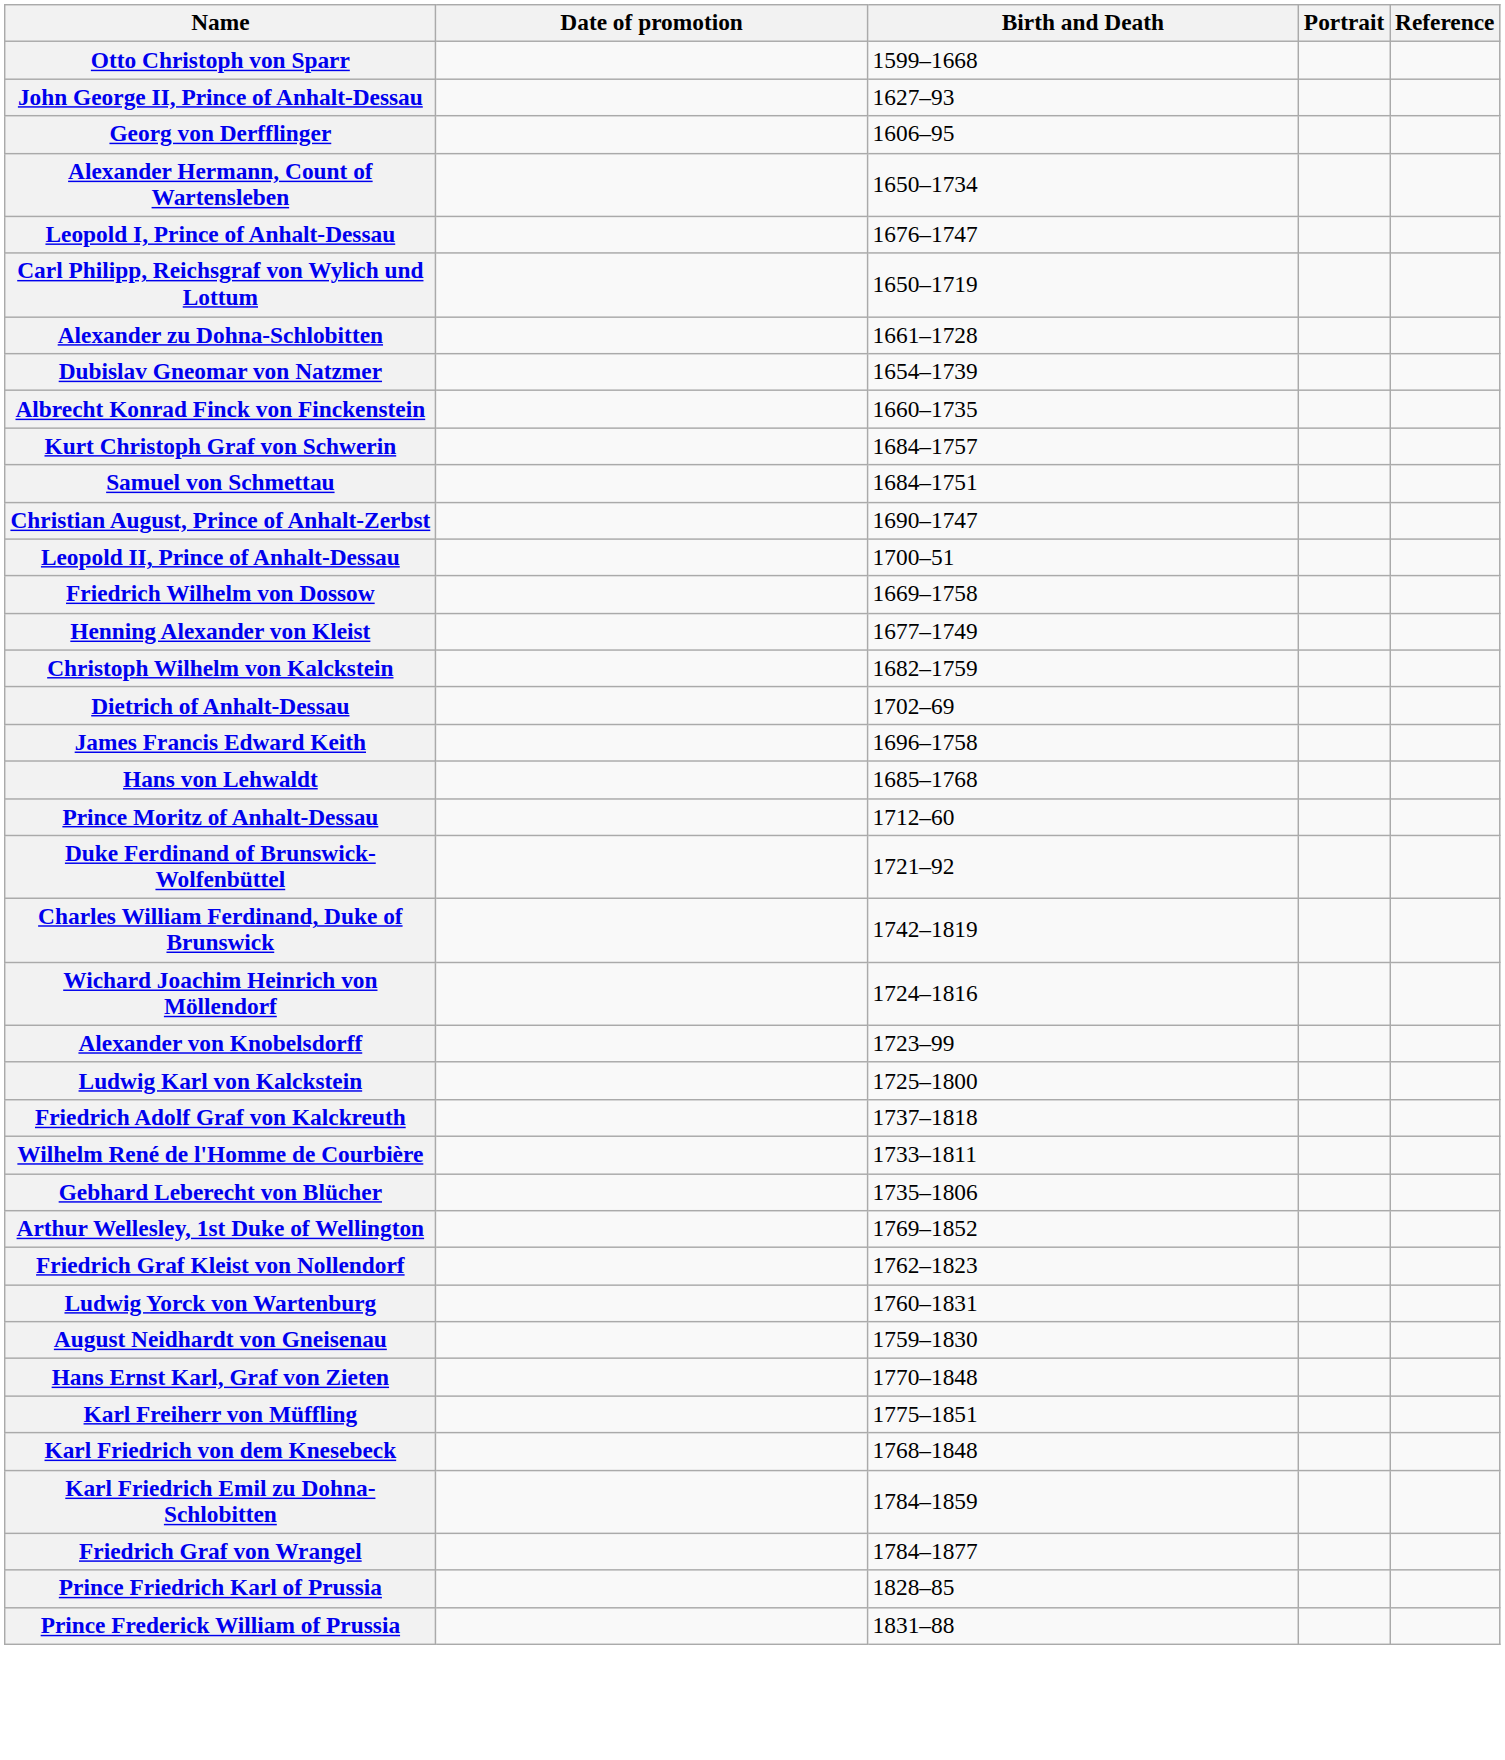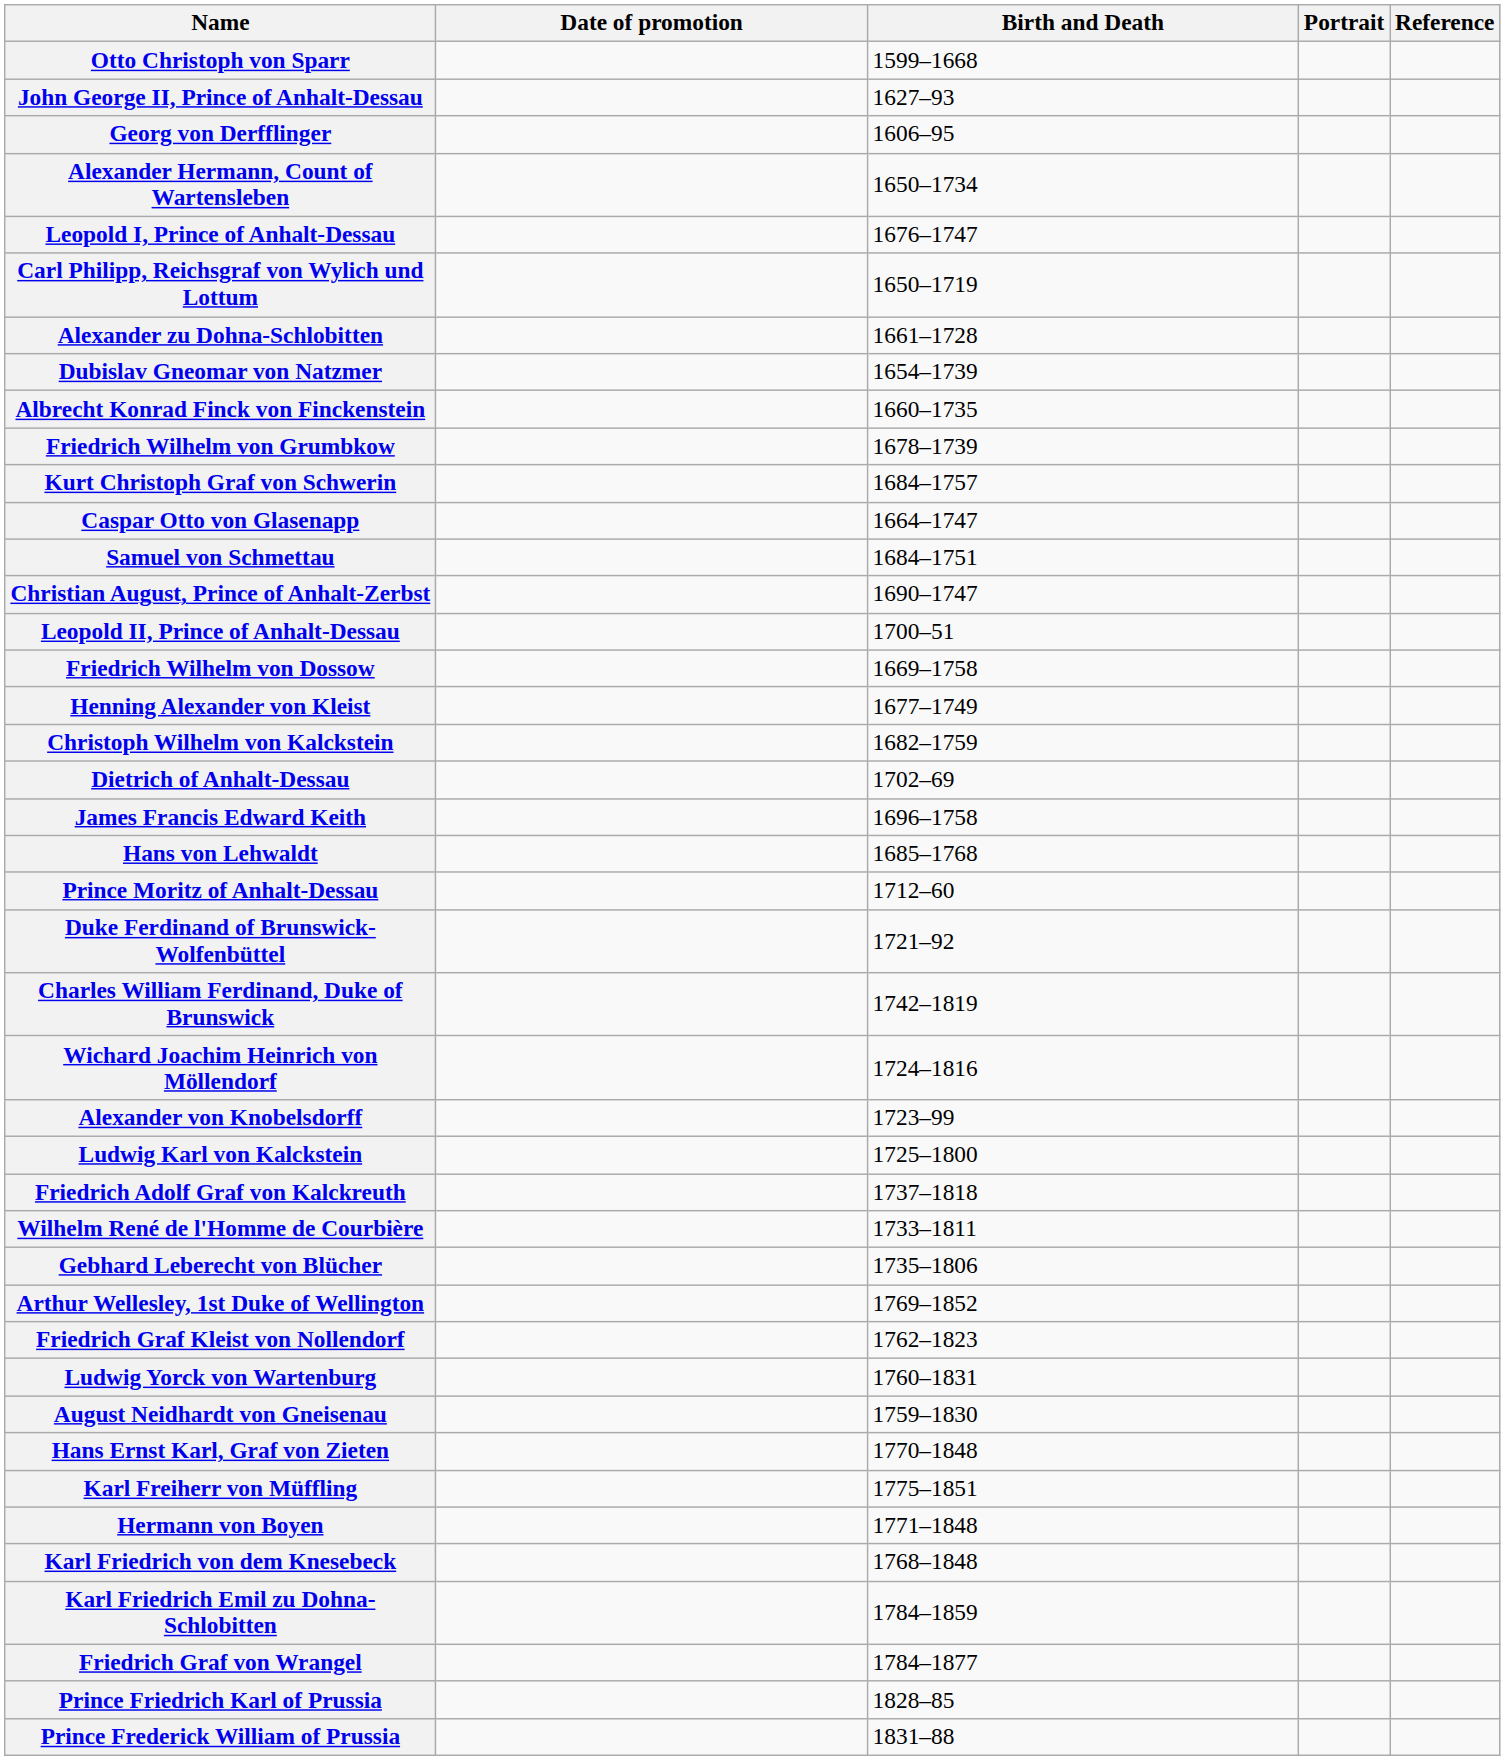 <table class="wikitable plainrowheaders sortable" style="margin-right: 0;">
 <tr>
 <th scope="col" style="width: 18em;">Name</th>
 <th scope="col" style="width: 18em;">Date of promotion</th>
 <th scope="col" style="width: 18em;">Birth and Death</th>
 <th scope="col" class="unsortable">Portrait</th>
 <th scope="col" class="unsortable">Reference</th>
 </tr>
 <tr>
 <th scope="row"><a href='#'>Otto Christoph von Sparr</a></th>
 <td></td>
 <td>1599–1668</td>
 <td></td>
 <td></td>
 </tr>
 <tr>
 <th scope="row"><a href='#'>John George II, Prince of Anhalt-Dessau</a></th>
 <td></td>
 <td>1627–93</td>
 <td></td>
 <td></td>
 </tr>
 <tr>
 <th scope="row"><a href='#'>Georg von Derfflinger</a></th>
 <td></td>
 <td>1606–95</td>
 <td></td>
 <td></td>
 </tr>
 <tr>
 <th scope="row"><a href='#'>Alexander Hermann, Count of Wartensleben</a></th>
 <td></td>
 <td>1650–1734</td>
 <td></td>
 <td></td>
 </tr>
 <tr>
 <th scope="row"><a href='#'>Leopold I, Prince of Anhalt-Dessau</a></th>
 <td></td>
 <td>1676–1747</td>
 <td></td>
 <td></td>
 </tr>
 <tr>
 <th scope="row"><a href='#'>Carl Philipp, Reichsgraf von Wylich und Lottum</a></th>
 <td></td>
 <td>1650–1719</td>
 <td></td>
 <td></td>
 </tr>
 <tr>
 <th scope="row"><a href='#'>Alexander zu Dohna-Schlobitten</a></th>
 <td></td>
 <td>1661–1728</td>
 <td></td>
 <td></td>
 </tr>
 <tr>
 <th scope="row"><a href='#'>Dubislav Gneomar von Natzmer</a></th>
 <td></td>
 <td>1654–1739</td>
 <td></td>
 <td></td>
 </tr>
 <tr>
 <th scope="row"><a href='#'>Albrecht Konrad Finck von Finckenstein</a></th>
 <td></td>
 <td>1660–1735</td>
 <td></td>
 <td></td>
 </tr>
 <tr>
+<th scope="row"><a href='#'>Friedrich Wilhelm von Grumbkow</a></th>
+<td></td>
+<td>1678–1739</td>
+<td></td>
+<td></td>
+</tr>
+<tr>
 <th scope="row"><a href='#'>Kurt Christoph Graf von Schwerin</a></th>
 <td></td>
 <td>1684–1757</td>
+<td></td>
+<td></td>
+</tr>
+<tr>
+<th scope="row"><a href='#'>Caspar Otto von Glasenapp</a></th>
+<td></td>
+<td>1664–1747</td>
 <td></td>
 <td></td>
 </tr>
 <tr>
 <th scope="row"><a href='#'>Samuel von Schmettau</a></th>
 <td></td>
 <td>1684–1751</td>
 <td></td>
 <td></td>
 </tr>
 <tr>
 <th scope="row"><a href='#'>Christian August, Prince of Anhalt-Zerbst</a></th>
 <td></td>
 <td>1690–1747</td>
 <td></td>
 <td></td>
 </tr>
 <tr>
 <th scope="row"><a href='#'>Leopold II, Prince of Anhalt-Dessau</a></th>
 <td></td>
 <td>1700–51</td>
 <td></td>
 <td></td>
 </tr>
 <tr>
 <th scope="row"><a href='#'>Friedrich Wilhelm von Dossow</a></th>
 <td></td>
 <td>1669–1758</td>
 <td></td>
 <td></td>
 </tr>
 <tr>
 <th scope="row"><a href='#'>Henning Alexander von Kleist</a></th>
 <td></td>
 <td>1677–1749</td>
 <td></td>
 <td></td>
 </tr>
 <tr>
 <th scope="row"><a href='#'>Christoph Wilhelm von Kalckstein</a></th>
 <td></td>
 <td>1682–1759</td>
 <td></td>
 <td></td>
 </tr>
 <tr>
 <th scope="row"><a href='#'>Dietrich of Anhalt-Dessau</a></th>
 <td></td>
 <td>1702–69</td>
 <td></td>
 <td></td>
 </tr>
 <tr>
 <th scope="row"><a href='#'>James Francis Edward Keith</a></th>
 <td></td>
 <td>1696–1758</td>
 <td></td>
 <td></td>
 </tr>
 <tr>
 <th scope="row"><a href='#'>Hans von Lehwaldt</a></th>
 <td></td>
 <td>1685–1768</td>
 <td></td>
 <td></td>
 </tr>
 <tr>
 <th scope="row"><a href='#'>Prince Moritz of Anhalt-Dessau</a></th>
 <td></td>
 <td>1712–60</td>
 <td></td>
 <td></td>
 </tr>
 <tr>
 <th scope="row"><a href='#'>Duke Ferdinand of Brunswick-Wolfenbüttel</a></th>
 <td></td>
 <td>1721–92</td>
 <td></td>
 <td></td>
 </tr>
 <tr>
 <th scope="row"><a href='#'>Charles William Ferdinand, Duke of Brunswick</a></th>
 <td></td>
 <td>1742–1819</td>
 <td></td>
 <td></td>
 </tr>
 <tr>
 <th scope="row"><a href='#'>Wichard Joachim Heinrich von Möllendorf</a></th>
 <td></td>
 <td>1724–1816</td>
 <td></td>
 <td></td>
 </tr>
 <tr>
 <th scope="row"><a href='#'>Alexander von Knobelsdorff</a></th>
 <td></td>
 <td>1723–99</td>
 <td></td>
 <td></td>
 </tr>
 <tr>
 <th scope="row"><a href='#'>Ludwig Karl von Kalckstein</a></th>
 <td></td>
 <td>1725–1800</td>
 <td></td>
 <td></td>
 </tr>
 <tr>
 <th scope="row"><a href='#'>Friedrich Adolf Graf von Kalckreuth</a></th>
 <td></td>
 <td>1737–1818</td>
 <td></td>
 <td></td>
 </tr>
 <tr>
 <th scope="row"><a href='#'>Wilhelm René de l'Homme de Courbière</a></th>
 <td></td>
 <td>1733–1811</td>
 <td></td>
 <td></td>
 </tr>
 <tr>
 <th scope="row"><a href='#'>Gebhard Leberecht von Blücher</a></th>
 <td></td>
 <td>1735–1806</td>
 <td></td>
 <td></td>
 </tr>
 <tr>
 <th scope="row"><a href='#'>Arthur Wellesley, 1st Duke of Wellington</a></th>
 <td></td>
 <td>1769–1852</td>
 <td></td>
 <td></td>
 </tr>
 <tr>
 <th scope="row"><a href='#'>Friedrich Graf Kleist von Nollendorf</a></th>
 <td></td>
 <td>1762–1823</td>
 <td></td>
 <td></td>
 </tr>
 <tr>
 <th scope="row"><a href='#'>Ludwig Yorck von Wartenburg</a></th>
 <td></td>
 <td>1760–1831</td>
 <td></td>
 <td></td>
 </tr>
 <tr>
 <th scope="row"><a href='#'>August Neidhardt von Gneisenau</a></th>
 <td></td>
 <td>1759–1830</td>
 <td></td>
 <td></td>
 </tr>
 <tr>
 <th scope="row"><a href='#'>Hans Ernst Karl, Graf von Zieten</a></th>
 <td></td>
 <td>1770–1848</td>
 <td></td>
 <td></td>
 </tr>
 <tr>
 <th scope="row"><a href='#'>Karl Freiherr von Müffling</a></th>
 <td></td>
 <td>1775–1851</td>
 <td></td>
 <td></td>
 </tr>
 <tr>
+<th scope="row"><a href='#'>Hermann von Boyen</a></th>
+<td></td>
+<td>1771–1848</td>
+<td></td>
+<td></td>
+</tr>
+<tr>
 <th scope="row"><a href='#'>Karl Friedrich von dem Knesebeck</a></th>
 <td></td>
 <td>1768–1848</td>
 <td></td>
 <td></td>
 </tr>
 <tr>
 <th scope="row"><a href='#'>Karl Friedrich Emil zu Dohna-Schlobitten</a></th>
 <td></td>
 <td>1784–1859</td>
 <td></td>
 <td></td>
 </tr>
 <tr>
 <th scope="row"><a href='#'>Friedrich Graf von Wrangel</a></th>
 <td></td>
 <td>1784–1877</td>
 <td></td>
 <td></td>
 </tr>
 <tr>
 <th scope="row"><a href='#'>Prince Friedrich Karl of Prussia</a></th>
 <td></td>
 <td>1828–85</td>
 <td></td>
 <td></td>
 </tr>
 <tr>
 <th scope="row"><a href='#'>Prince Frederick William of Prussia</a></th>
 <td></td>
 <td>1831–88</td>
 <td></td>
 <td></td>
 </tr>
 </table>
